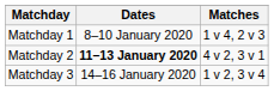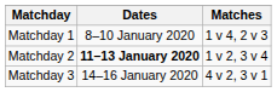 <table class="wikitable" style="text-align:center">
 <tr>
 </tr>
 <tr>
 <th>Matchday</th>
 <th>Dates</th>
 <th>Matches</th>
 </tr>
 <tr>
 <td>Matchday 1</td>
 <td>8–10 January 2020</td>
 <td>1 v 4, 2 v 3</td>
 </tr>
 <tr>
 <td>Matchday 2</td>
 <td><strong>11–13 January 2020</strong></td>
-<td>4 v 2, 3 v 1</td>
+<td>1 v 2, 3 v 4</td>
 </tr>
 <tr>
 <td>Matchday 3</td>
 <td>14–16 January 2020</td>
-<td>1 v 2, 3 v 4</td>
+<td>4 v 2, 3 v 1</td>
 </tr>
 </table>
